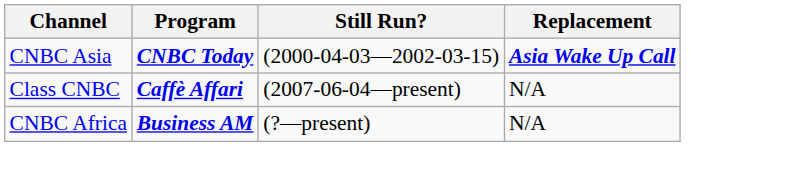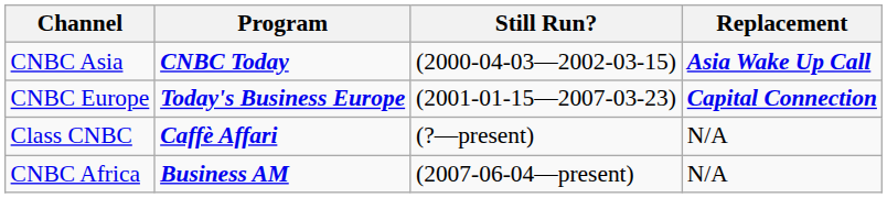 <table class="wikitable">
 <tr>
 <th>Channel</th>
 <th>Program</th>
 <th>Still Run?</th>
 <th>Replacement</th>
 </tr>
 <tr>
 <td><a href='#'>CNBC Asia</a></td>
 <td><strong><em><a href='#'>CNBC Today</a></em></strong></td>
 <td> (2000-04-03—2002-03-15)</td>
 <td><strong><em><a href='#'>Asia Wake Up Call</a></em></strong></td>
 </tr>
 <tr>
+<td><a href='#'>CNBC Europe</a></td>
+<td><strong><em><a href='#'>Today's Business Europe</a></em></strong></td>
+<td> (2001-01-15—2007-03-23)</td>
+<td><strong><em><a href='#'>Capital Connection</a></em></strong></td>
+</tr>
+<tr>
 <td><a href='#'>Class CNBC</a></td>
 <td><strong><em><a href='#'>Caffè Affari</a></em></strong></td>
-<td> (2007-06-04—present)</td>
+<td> (?—present)</td>
 <td>N/A</td>
 </tr>
 <tr>
 <td><a href='#'>CNBC Africa</a></td>
 <td><strong><em><a href='#'>Business AM</a></em></strong></td>
-<td> (?—present)</td>
+<td> (2007-06-04—present)</td>
 <td>N/A</td>
 </tr>
 </table>
